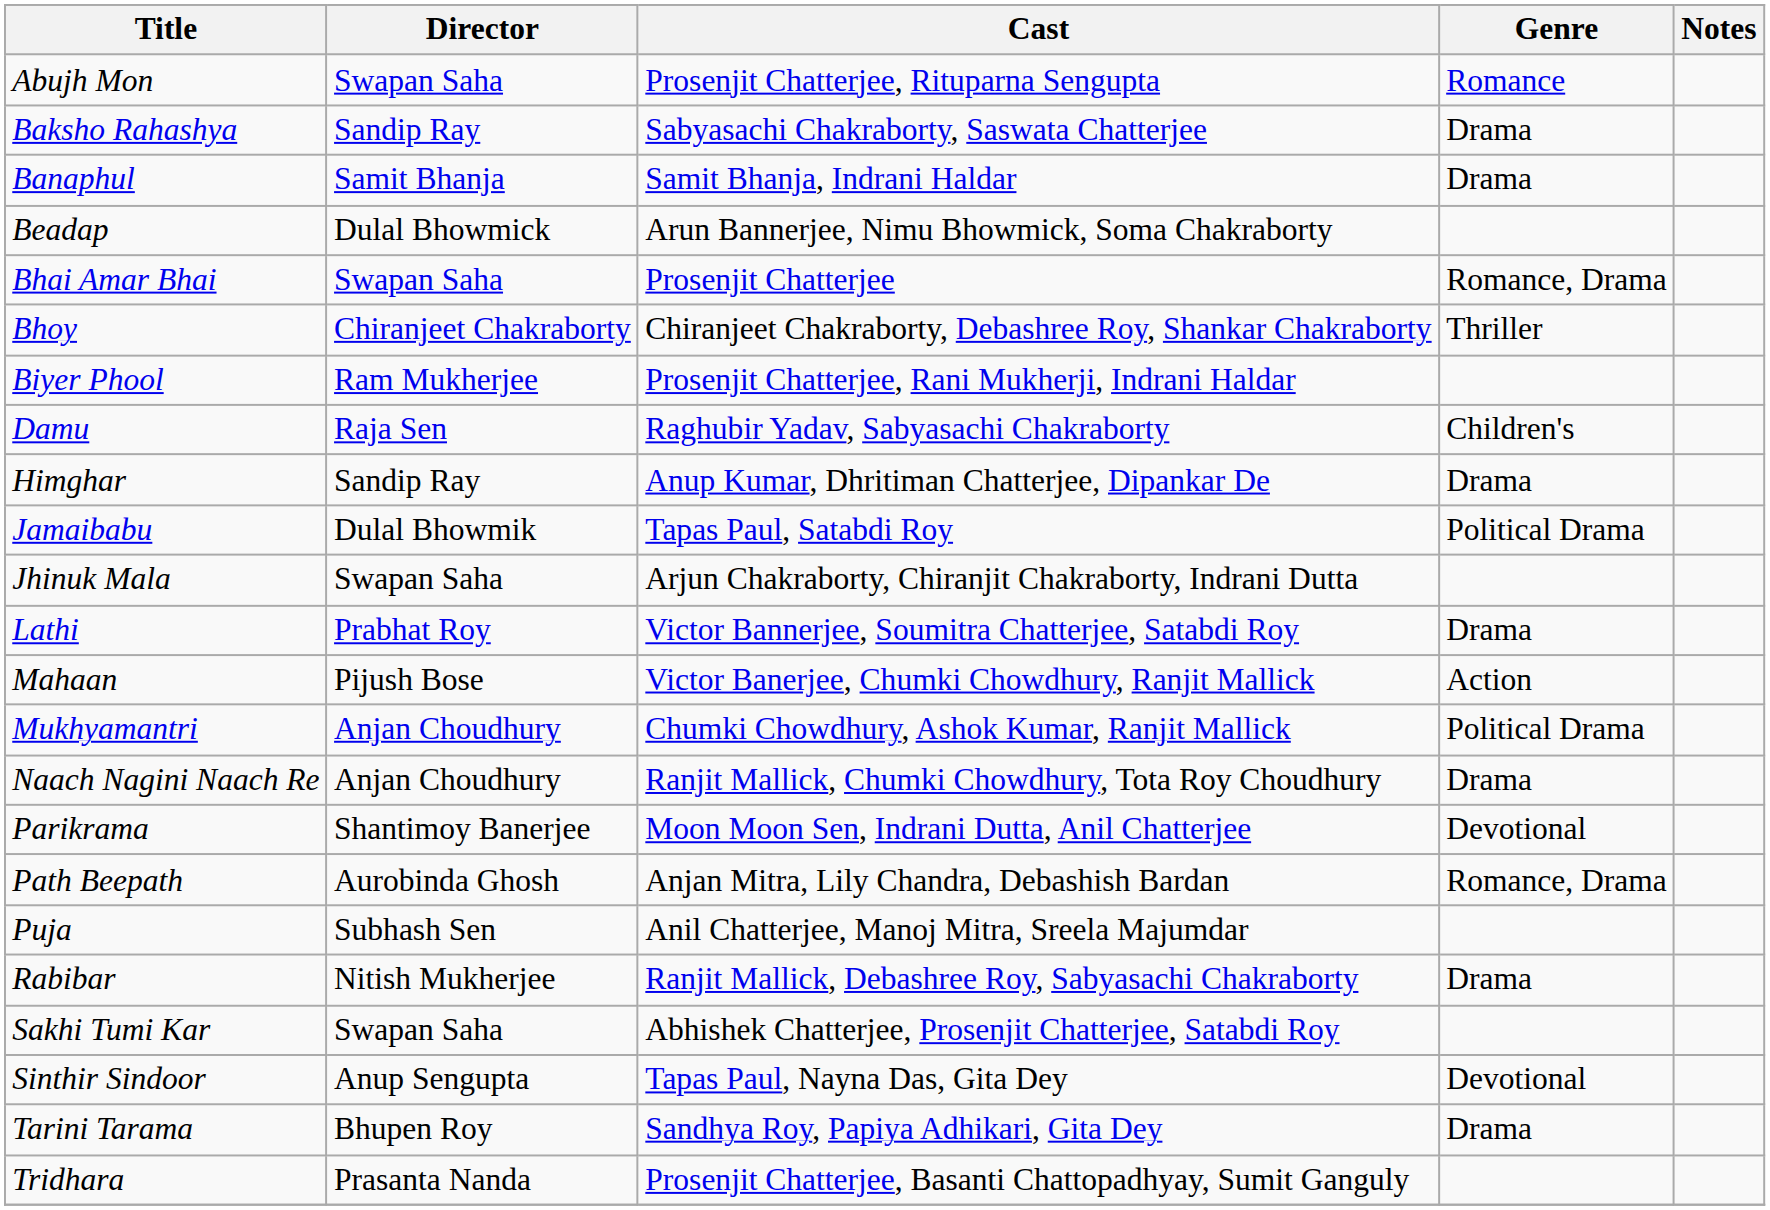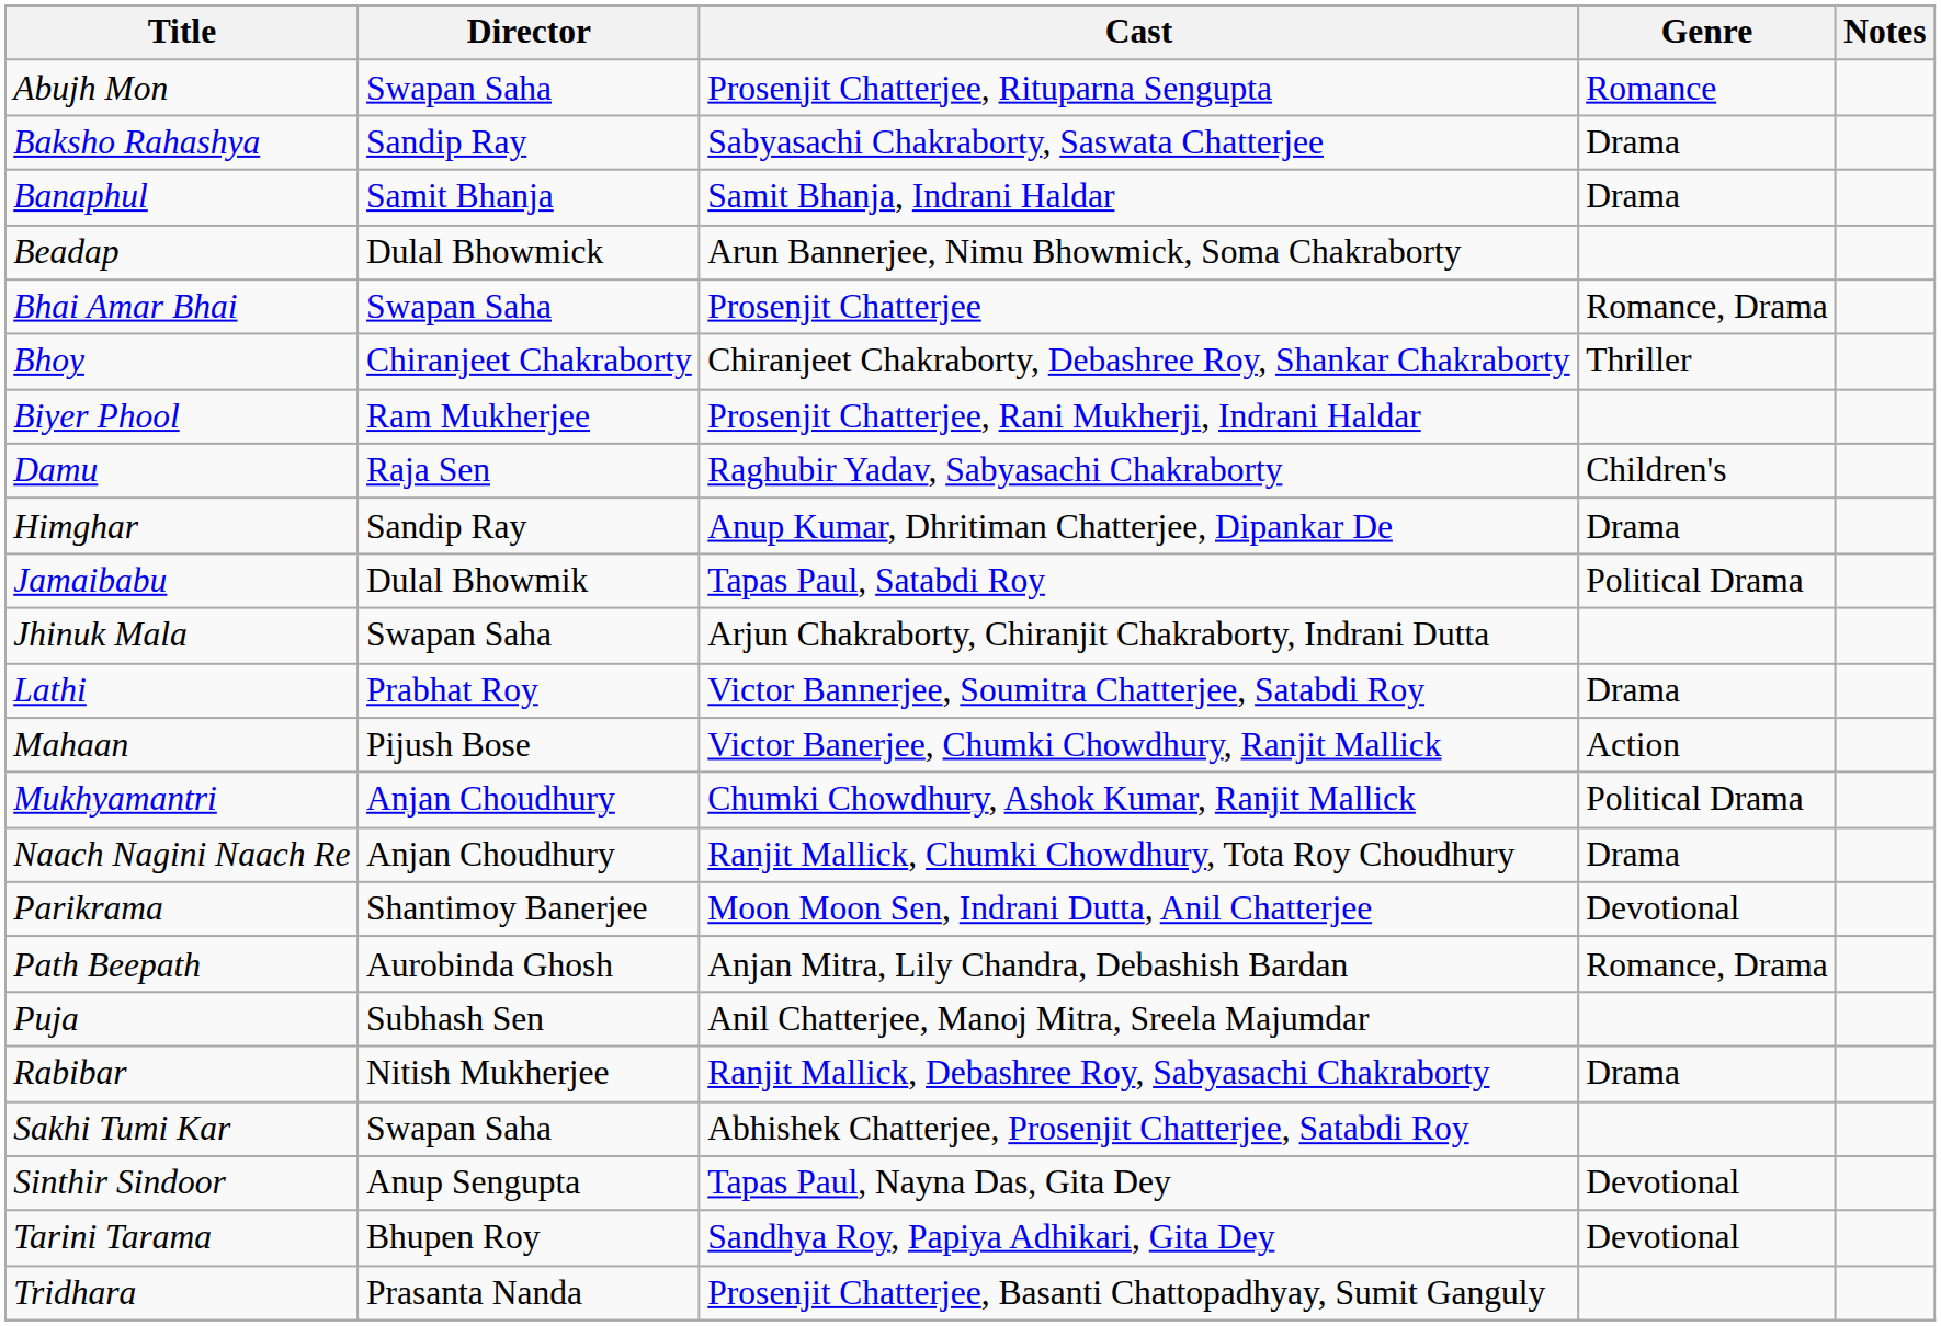 <table class="wikitable sortable" border="0">
 <tr>
 <th>Title</th>
 <th>Director</th>
 <th>Cast</th>
 <th>Genre</th>
 <th>Notes</th>
 </tr>
 <tr>
 <td><em>Abujh Mon</em></td>
 <td><a href='#'>Swapan Saha</a></td>
 <td><a href='#'>Prosenjit Chatterjee</a>, <a href='#'>Rituparna Sengupta</a></td>
 <td><a href='#'>Romance</a></td>
 <td></td>
 </tr>
 <tr>
 <td><em><a href='#'>Baksho Rahashya</a></em></td>
 <td><a href='#'>Sandip Ray</a></td>
 <td><a href='#'>Sabyasachi Chakraborty</a>, <a href='#'>Saswata Chatterjee</a></td>
 <td>Drama</td>
 <td></td>
 </tr>
 <tr>
 <td><em><a href='#'>Banaphul</a></em></td>
 <td><a href='#'>Samit Bhanja</a></td>
 <td><a href='#'>Samit Bhanja</a>, <a href='#'>Indrani Haldar</a></td>
 <td>Drama</td>
 <td></td>
 </tr>
 <tr>
 <td><em>Beadap</em></td>
 <td>Dulal Bhowmick</td>
 <td>Arun Bannerjee, Nimu Bhowmick, Soma Chakraborty</td>
 <td></td>
 <td></td>
 </tr>
 <tr>
 <td><em><a href='#'>Bhai Amar Bhai</a></em></td>
 <td><a href='#'>Swapan Saha</a></td>
 <td><a href='#'>Prosenjit Chatterjee</a></td>
 <td>Romance, Drama</td>
 <td></td>
 </tr>
 <tr>
 <td><em><a href='#'>Bhoy</a></em></td>
 <td><a href='#'>Chiranjeet Chakraborty</a></td>
 <td>Chiranjeet Chakraborty, <a href='#'>Debashree Roy</a>, <a href='#'>Shankar Chakraborty</a></td>
 <td>Thriller</td>
 <td></td>
 </tr>
 <tr>
 <td><em><a href='#'>Biyer Phool</a></em></td>
 <td><a href='#'>Ram Mukherjee</a></td>
 <td><a href='#'>Prosenjit Chatterjee</a>, <a href='#'>Rani Mukherji</a>, <a href='#'>Indrani Haldar</a></td>
 <td></td>
 <td></td>
 </tr>
 <tr>
 <td><em><a href='#'>Damu</a></em></td>
 <td><a href='#'>Raja Sen</a></td>
 <td><a href='#'>Raghubir Yadav</a>, <a href='#'>Sabyasachi Chakraborty</a></td>
 <td>Children's</td>
 <td></td>
 </tr>
 <tr>
 <td><em>Himghar</em></td>
 <td>Sandip Ray</td>
 <td><a href='#'>Anup Kumar</a>, Dhritiman Chatterjee, <a href='#'>Dipankar De</a></td>
 <td>Drama</td>
 <td></td>
 </tr>
 <tr>
 <td><em><a href='#'>Jamaibabu</a></em></td>
 <td>Dulal Bhowmik</td>
 <td><a href='#'>Tapas Paul</a>, <a href='#'>Satabdi Roy</a></td>
 <td>Political Drama</td>
 <td></td>
 </tr>
 <tr>
 <td><em>Jhinuk Mala</em></td>
 <td>Swapan Saha</td>
 <td>Arjun Chakraborty, Chiranjit Chakraborty, Indrani Dutta</td>
 <td></td>
 <td></td>
 </tr>
 <tr>
 <td><em><a href='#'>Lathi</a></em></td>
 <td><a href='#'>Prabhat Roy</a></td>
 <td><a href='#'>Victor Bannerjee</a>, <a href='#'>Soumitra Chatterjee</a>, <a href='#'>Satabdi Roy</a></td>
 <td>Drama</td>
 <td></td>
 </tr>
 <tr>
 <td><em>Mahaan</em></td>
 <td>Pijush Bose</td>
 <td><a href='#'>Victor Banerjee</a>, <a href='#'>Chumki Chowdhury</a>, <a href='#'>Ranjit Mallick</a></td>
 <td>Action</td>
 <td></td>
 </tr>
 <tr>
 <td><em><a href='#'>Mukhyamantri</a></em></td>
 <td><a href='#'>Anjan Choudhury</a></td>
 <td><a href='#'>Chumki Chowdhury</a>, <a href='#'>Ashok Kumar</a>, <a href='#'>Ranjit Mallick</a></td>
 <td>Political Drama</td>
 <td></td>
 </tr>
 <tr>
 <td><em>Naach Nagini Naach Re</em></td>
 <td>Anjan Choudhury</td>
 <td><a href='#'>Ranjit Mallick</a>, <a href='#'>Chumki Chowdhury</a>, Tota Roy Choudhury</td>
 <td>Drama</td>
 <td></td>
 </tr>
 <tr>
 <td><em>Parikrama</em></td>
 <td>Shantimoy Banerjee</td>
 <td><a href='#'>Moon Moon Sen</a>, <a href='#'>Indrani Dutta</a>, <a href='#'>Anil Chatterjee</a></td>
 <td>Devotional</td>
 <td></td>
 </tr>
 <tr>
 <td><em>Path Beepath</em></td>
 <td>Aurobinda Ghosh</td>
 <td>Anjan Mitra, Lily Chandra, Debashish Bardan</td>
 <td>Romance, Drama</td>
 <td></td>
 </tr>
 <tr>
 <td><em>Puja</em></td>
 <td>Subhash Sen</td>
 <td>Anil Chatterjee, Manoj Mitra, Sreela Majumdar</td>
 <td></td>
 <td></td>
 </tr>
 <tr>
 <td><em>Rabibar</em></td>
 <td>Nitish Mukherjee</td>
 <td><a href='#'>Ranjit Mallick</a>, <a href='#'>Debashree Roy</a>, <a href='#'>Sabyasachi Chakraborty</a></td>
 <td>Drama</td>
 <td></td>
 </tr>
 <tr>
 <td><em>Sakhi Tumi Kar</em></td>
 <td>Swapan Saha</td>
 <td>Abhishek Chatterjee, <a href='#'>Prosenjit Chatterjee</a>, <a href='#'>Satabdi Roy</a></td>
 <td></td>
 <td></td>
 </tr>
 <tr>
 <td><em>Sinthir Sindoor</em></td>
 <td>Anup Sengupta</td>
 <td><a href='#'>Tapas Paul</a>, Nayna Das, Gita Dey</td>
 <td>Devotional</td>
 <td></td>
 </tr>
 <tr>
 <td><em>Tarini Tarama</em></td>
 <td>Bhupen Roy</td>
 <td><a href='#'>Sandhya Roy</a>, <a href='#'>Papiya Adhikari</a>, <a href='#'>Gita Dey</a></td>
-<td>Drama</td>
+<td>Devotional</td>
 <td></td>
 </tr>
 <tr>
 <td><em>Tridhara</em></td>
 <td>Prasanta Nanda</td>
 <td><a href='#'>Prosenjit Chatterjee</a>, Basanti Chattopadhyay, Sumit Ganguly</td>
 <td></td>
 <td></td>
 </tr>
 <tr>
 </tr>
 </table>
